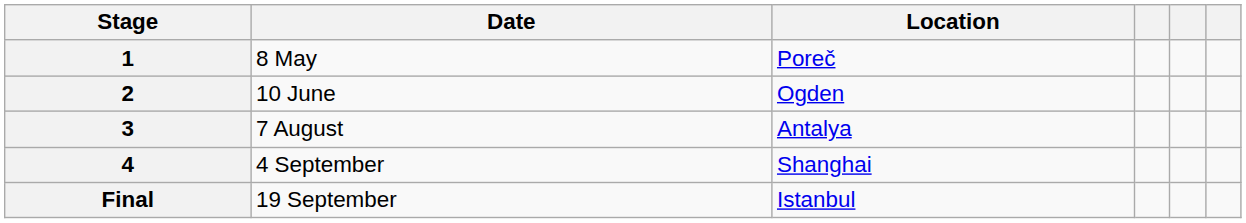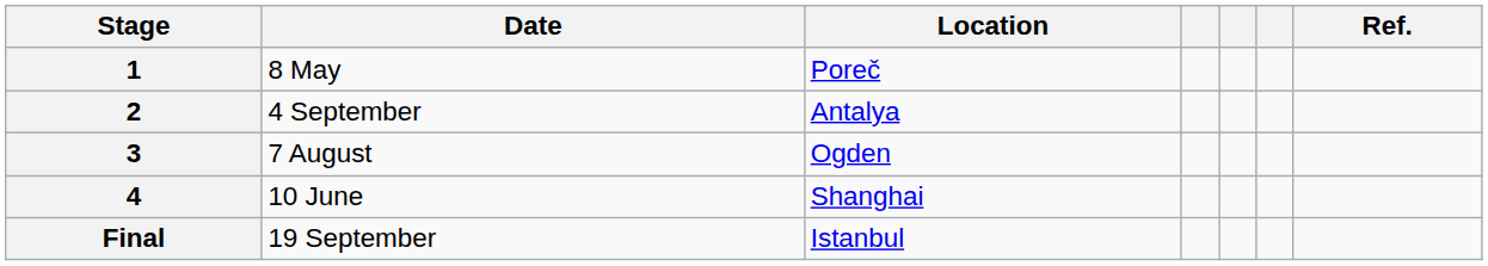 <table class="wikitable" style="width:100%">
 <tr>
 <th>Stage</th>
 <th>Date</th>
 <th>Location</th>
 <th></th>
 <th></th>
 <th></th>
+<th>Ref.</th>
 </tr>
 <tr>
 <th>1</th>
 <td>8 May</td>
 <td> <a href='#'>Poreč</a></td>
 <td></td>
 <td></td>
 <td></td>
+<td></td>
 </tr>
 <tr>
 <th>2</th>
-<td>10 June</td>
-<td> <a href='#'>Ogden</a></td>
+<td>4 September</td>
+<td> <a href='#'>Antalya</a></td>
+<td></td>
 <td></td>
 <td></td>
 <td></td>
 </tr>
 <tr>
 <th>3</th>
 <td>7 August</td>
-<td> <a href='#'>Antalya</a></td>
+<td> <a href='#'>Ogden</a></td>
+<td></td>
 <td></td>
 <td></td>
 <td></td>
 </tr>
 <tr>
 <th>4</th>
-<td>4 September</td>
+<td>10 June</td>
 <td> <a href='#'>Shanghai</a></td>
+<td></td>
 <td></td>
 <td></td>
 <td></td>
 </tr>
 <tr>
 <th>Final</th>
 <td>19 September</td>
 <td> <a href='#'>Istanbul</a></td>
 <td></td>
 <td></td>
 <td></td>
+<td></td>
 </tr>
 </table>
